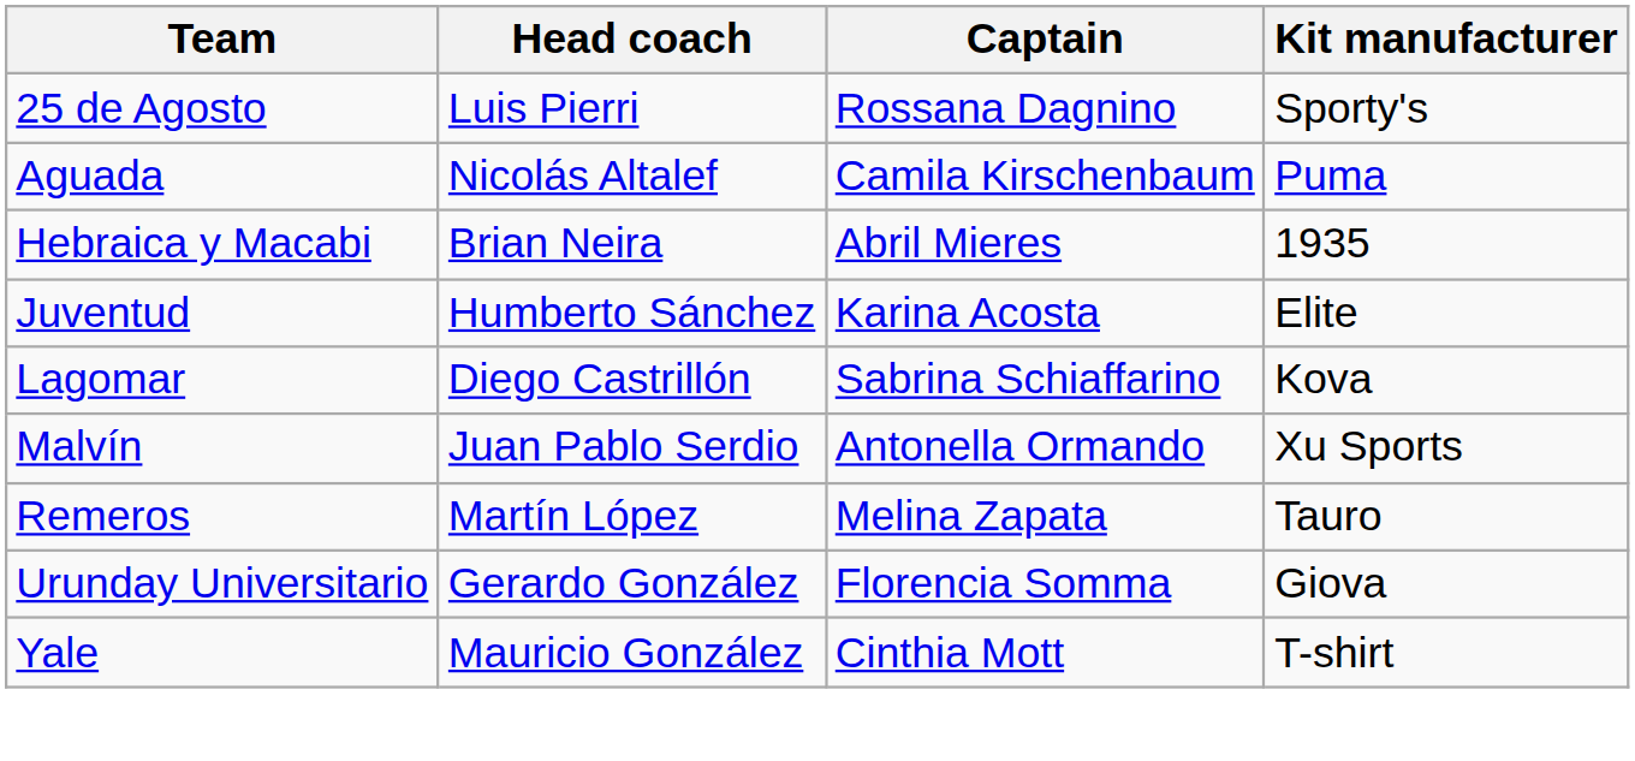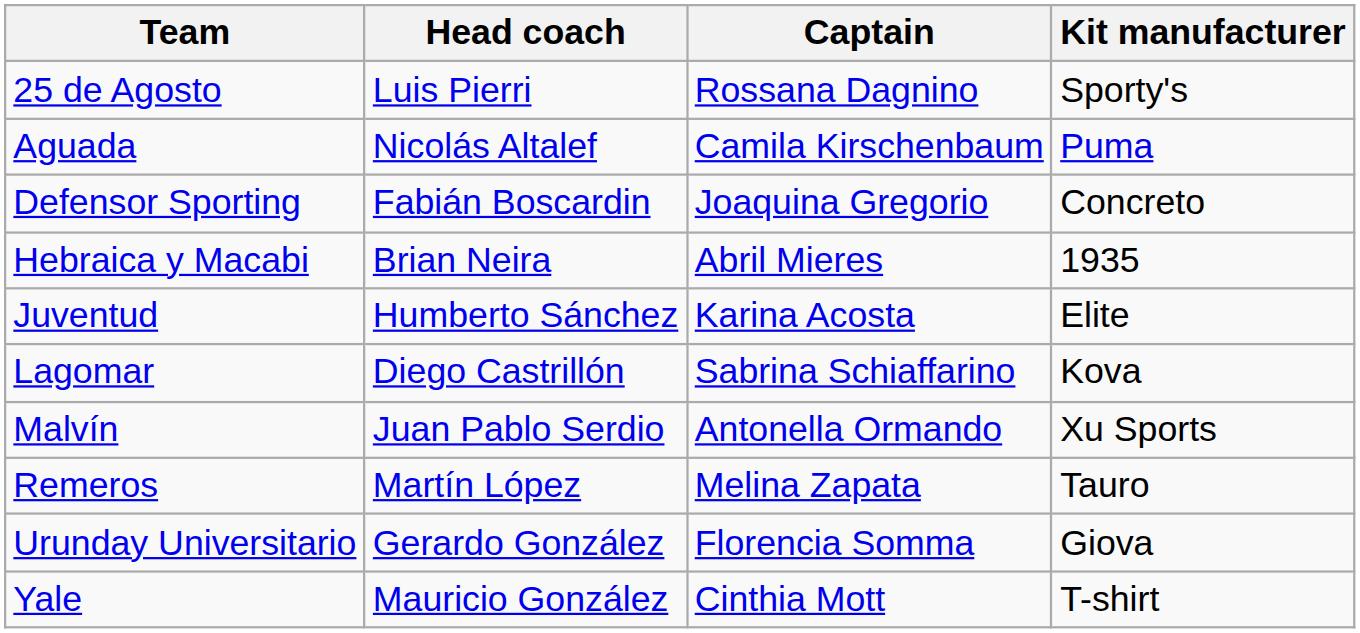 <table class="wikitable sortable">
 <tr>
 <th>Team</th>
 <th>Head coach</th>
 <th>Captain</th>
 <th>Kit manufacturer</th>
 </tr>
 <tr>
 <td><a href='#'>25 de Agosto</a></td>
 <td> <a href='#'>Luis Pierri</a></td>
 <td> <a href='#'>Rossana Dagnino</a></td>
 <td>Sporty's</td>
 </tr>
 <tr>
 <td><a href='#'>Aguada</a></td>
 <td> <a href='#'>Nicolás Altalef</a></td>
 <td> <a href='#'>Camila Kirschenbaum</a></td>
 <td><a href='#'>Puma</a></td>
+</tr>
+<tr>
+<td><a href='#'>Defensor Sporting</a></td>
+<td> <a href='#'>Fabián Boscardin</a></td>
+<td> <a href='#'>Joaquina Gregorio</a></td>
+<td>Concreto</td>
 </tr>
 <tr>
 <td><a href='#'>Hebraica y Macabi</a></td>
 <td> <a href='#'>Brian Neira</a></td>
 <td> <a href='#'>Abril Mieres</a></td>
 <td>1935</td>
 </tr>
 <tr>
 <td><a href='#'>Juventud</a></td>
 <td> <a href='#'>Humberto Sánchez</a></td>
 <td> <a href='#'>Karina Acosta</a></td>
 <td>Elite</td>
 </tr>
 <tr>
 <td><a href='#'>Lagomar</a></td>
 <td> <a href='#'>Diego Castrillón</a></td>
 <td> <a href='#'>Sabrina Schiaffarino</a></td>
 <td>Kova</td>
 </tr>
 <tr>
 <td><a href='#'>Malvín</a></td>
 <td> <a href='#'>Juan Pablo Serdio</a></td>
 <td> <a href='#'>Antonella Ormando</a></td>
 <td>Xu Sports</td>
 </tr>
 <tr>
 <td><a href='#'>Remeros</a></td>
 <td> <a href='#'>Martín López</a></td>
 <td> <a href='#'>Melina Zapata</a></td>
 <td>Tauro</td>
 </tr>
 <tr>
 <td><a href='#'>Urunday Universitario</a></td>
 <td> <a href='#'>Gerardo González</a></td>
 <td> <a href='#'>Florencia Somma</a></td>
 <td>Giova</td>
 </tr>
 <tr>
 <td><a href='#'>Yale</a></td>
 <td> <a href='#'>Mauricio González</a></td>
 <td> <a href='#'>Cinthia Mott</a></td>
 <td>T-shirt</td>
 </tr>
 </table>
